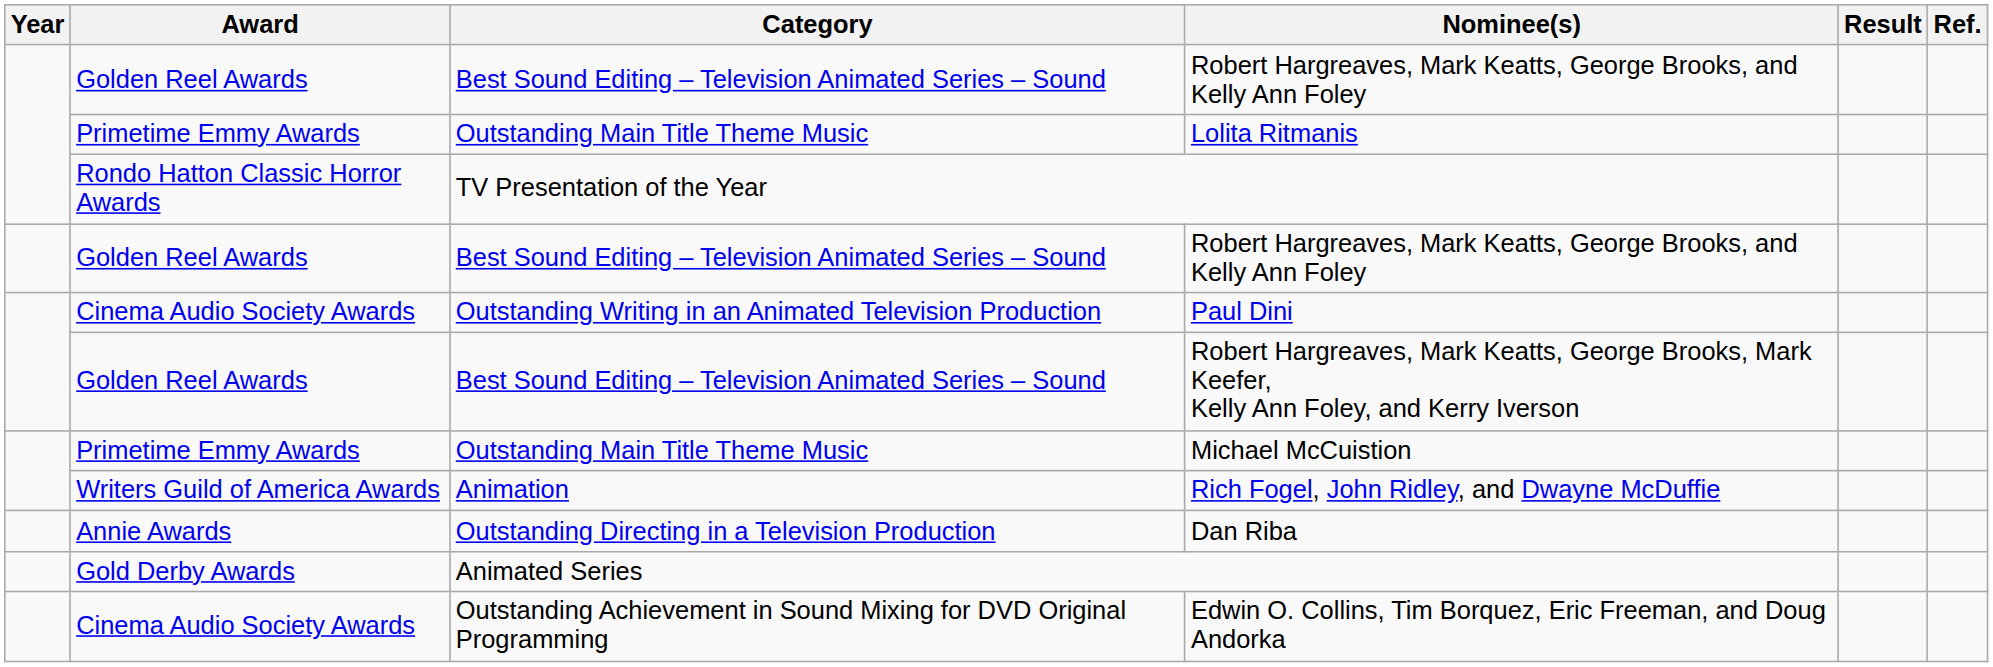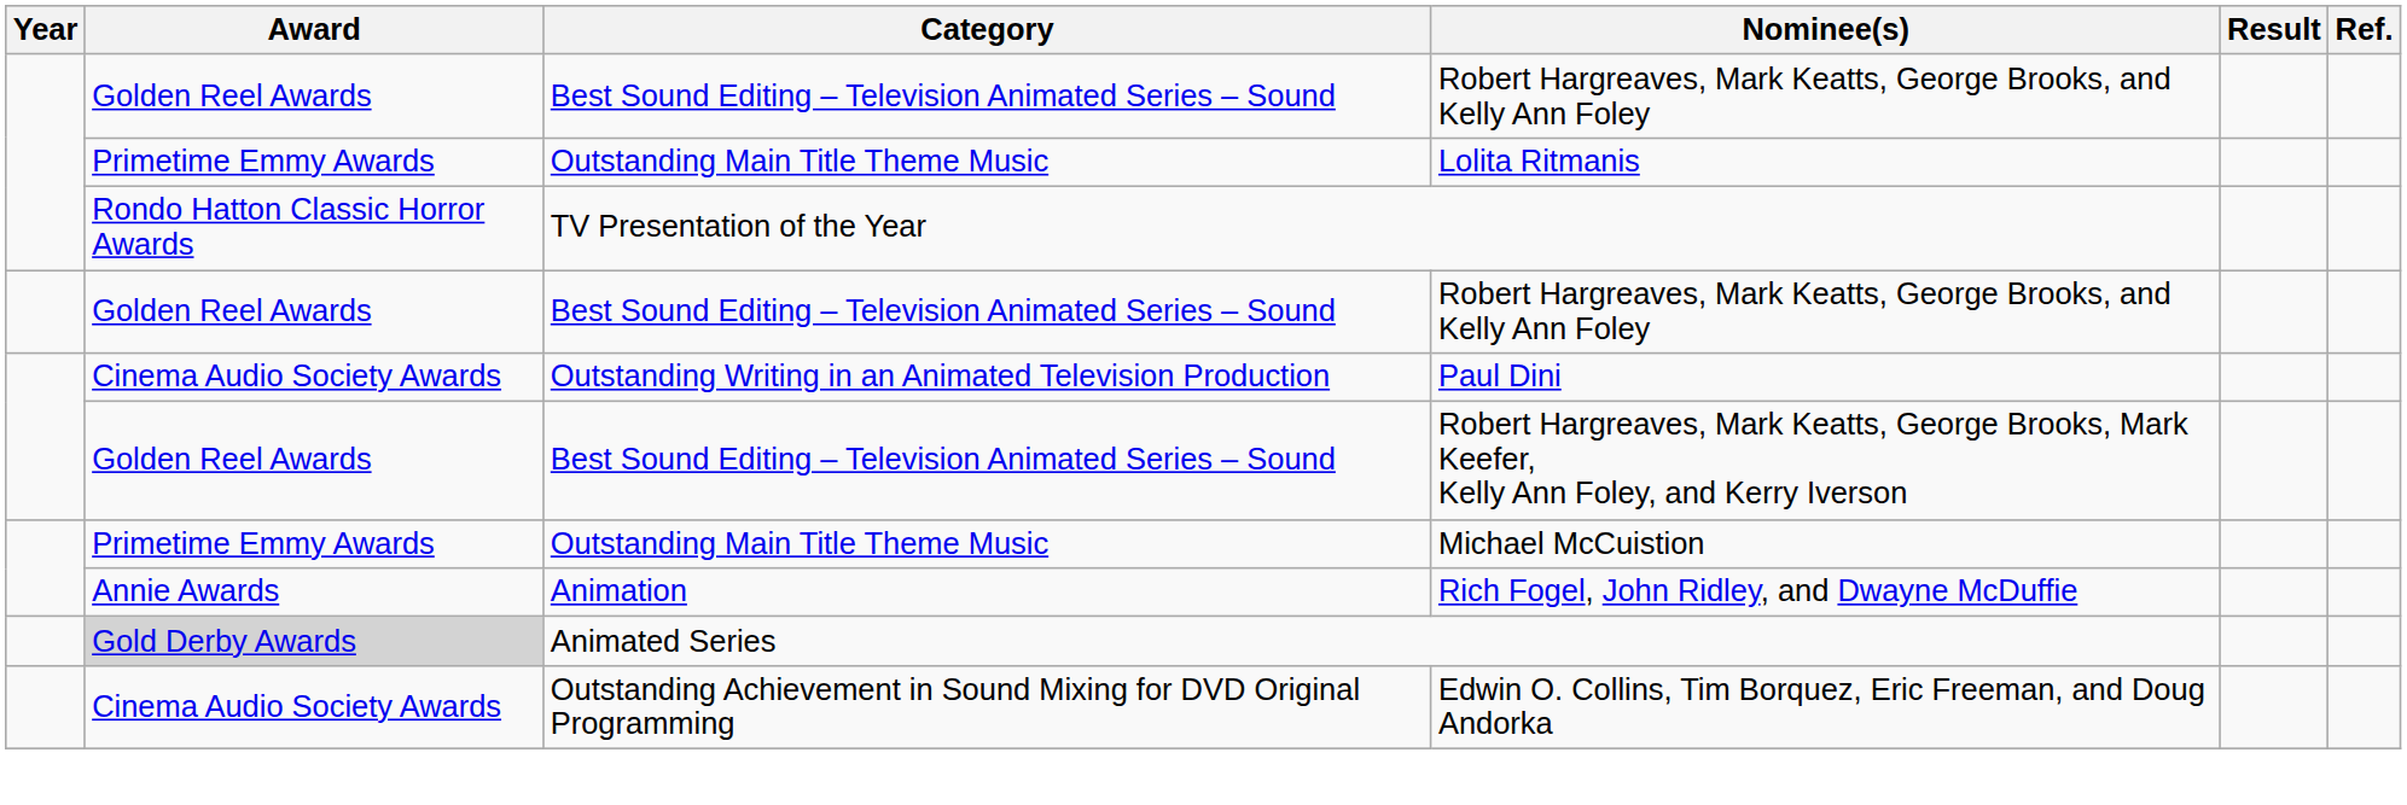 <table class="wikitable plainrowheaders">
 <tr>
 <th>Year</th>
 <th>Award</th>
 <th>Category</th>
 <th>Nominee(s)</th>
 <th>Result</th>
 <th>Ref.</th>
 </tr>
 <tr>
 <td rowspan="3"></td>
 <td><a href='#'>Golden Reel Awards</a></td>
 <td><a href='#'>Best Sound Editing – Television Animated Series – Sound</a></td>
 <td>Robert Hargreaves, Mark Keatts, George Brooks, and <br> Kelly Ann Foley </td>
 <td></td>
 <td align="center"></td>
 </tr>
 <tr>
 <td><a href='#'>Primetime Emmy Awards</a></td>
 <td><a href='#'>Outstanding Main Title Theme Music</a></td>
 <td><a href='#'>Lolita Ritmanis</a></td>
 <td></td>
 <td align="center"></td>
 </tr>
 <tr>
 <td><a href='#'>Rondo Hatton Classic Horror Awards</a></td>
 <td colspan="2">TV Presentation of the Year</td>
 <td></td>
 <td align="center"></td>
 </tr>
 <tr>
 <td></td>
 <td><a href='#'>Golden Reel Awards</a></td>
 <td><a href='#'>Best Sound Editing – Television Animated Series – Sound</a></td>
 <td>Robert Hargreaves, Mark Keatts, George Brooks, and <br> Kelly Ann Foley </td>
 <td></td>
 <td align="center"></td>
 </tr>
 <tr>
 <td rowspan="2"></td>
 <td><a href='#'>Cinema Audio Society Awards</a></td>
 <td><a href='#'>Outstanding Writing in an Animated Television Production</a></td>
 <td><a href='#'>Paul Dini</a> </td>
 <td></td>
 <td align="center"></td>
 </tr>
 <tr>
 <td><a href='#'>Golden Reel Awards</a></td>
 <td><a href='#'>Best Sound Editing – Television Animated Series – Sound</a></td>
 <td>Robert Hargreaves, Mark Keatts, George Brooks, Mark Keefer, <br> Kelly Ann Foley, and Kerry Iverson </td>
 <td></td>
 <td align="center"></td>
 </tr>
 <tr>
 <td rowspan="2"></td>
 <td><a href='#'>Primetime Emmy Awards</a></td>
 <td><a href='#'>Outstanding Main Title Theme Music</a></td>
 <td>Michael McCuistion</td>
 <td></td>
 <td align="center"></td>
 </tr>
 <tr>
-<td><a href='#'>Writers Guild of America Awards</a></td>
+<td><a href='#'>Annie Awards</a></td>
 <td><a href='#'>Animation</a></td>
 <td><a href='#'>Rich Fogel</a>, <a href='#'>John Ridley</a>, and <a href='#'>Dwayne McDuffie</a> </td>
 <td></td>
 <td align="center"></td>
 </tr>
 <tr>
 <td></td>
-<td><a href='#'>Annie Awards</a></td>
-<td><a href='#'>Outstanding Directing in a Television Production</a></td>
-<td>Dan Riba </td>
-<td></td>
-<td align="center"></td>
-</tr>
-<tr>
-<td></td>
-<td><a href='#'>Gold Derby Awards</a></td>
+<td style="background: lightgrey;"><a href='#'>Gold Derby Awards</a></td>
 <td colspan="2">Animated Series</td>
 <td></td>
 <td align="center"></td>
 </tr>
 <tr>
 <td></td>
 <td><a href='#'>Cinema Audio Society Awards</a></td>
 <td>Outstanding Achievement in Sound Mixing for DVD Original Programming</td>
 <td>Edwin O. Collins, Tim Borquez, Eric Freeman, and Doug Andorka</td>
 <td></td>
 <td align="center"></td>
 </tr>
 </table>
